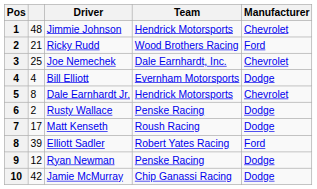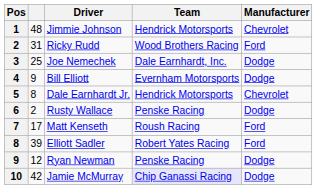 <table class="wikitable" style="font-size:95%">
 <tr>
 <th>Pos</th>
 <th></th>
 <th>Driver</th>
 <th>Team</th>
 <th>Manufacturer</th>
 </tr>
 <tr>
 <th>1</th>
 <td>48</td>
 <td><a href='#'>Jimmie Johnson</a></td>
 <td><a href='#'>Hendrick Motorsports</a></td>
 <td><a href='#'>Chevrolet</a></td>
 </tr>
 <tr>
 <th>2</th>
-<td>21</td>
+<td>31</td>
 <td><a href='#'>Ricky Rudd</a></td>
 <td><a href='#'>Wood Brothers Racing</a></td>
 <td><a href='#'>Ford</a></td>
 </tr>
 <tr>
 <th>3</th>
 <td>25</td>
 <td><a href='#'>Joe Nemechek</a></td>
 <td><a href='#'>Dale Earnhardt, Inc.</a></td>
-<td><a href='#'>Chevrolet</a></td>
+<td><a href='#'>Dodge</a></td>
 </tr>
 <tr>
 <th>4</th>
-<td>4</td>
+<td>9</td>
 <td><a href='#'>Bill Elliott</a></td>
 <td><a href='#'>Evernham Motorsports</a></td>
 <td><a href='#'>Dodge</a></td>
 </tr>
 <tr>
 <th>5</th>
 <td>8</td>
 <td><a href='#'>Dale Earnhardt Jr.</a></td>
 <td><a href='#'>Hendrick Motorsports</a></td>
 <td><a href='#'>Chevrolet</a></td>
 </tr>
 <tr>
 <th>6</th>
 <td>2</td>
 <td><a href='#'>Rusty Wallace</a></td>
 <td><a href='#'>Penske Racing</a></td>
 <td><a href='#'>Dodge</a></td>
 </tr>
 <tr>
 <th>7</th>
 <td>17</td>
 <td><a href='#'>Matt Kenseth</a></td>
 <td><a href='#'>Roush Racing</a></td>
-<td><a href='#'>Dodge</a></td>
+<td><a href='#'>Ford</a></td>
 </tr>
 <tr>
 <th>8</th>
 <td>39</td>
 <td><a href='#'>Elliott Sadler</a></td>
 <td><a href='#'>Robert Yates Racing</a></td>
 <td><a href='#'>Ford</a></td>
 </tr>
 <tr>
 <th>9</th>
 <td>12</td>
 <td><a href='#'>Ryan Newman</a></td>
 <td><a href='#'>Penske Racing</a></td>
 <td><a href='#'>Dodge</a></td>
 </tr>
 <tr>
 <th>10</th>
 <td>42</td>
 <td><a href='#'>Jamie McMurray</a></td>
-<td><a href='#'>Chip Ganassi Racing</a></td>
+<td style="background: lavender;"><a href='#'>Chip Ganassi Racing</a></td>
 <td><a href='#'>Dodge</a></td>
 </tr>
 </table>
